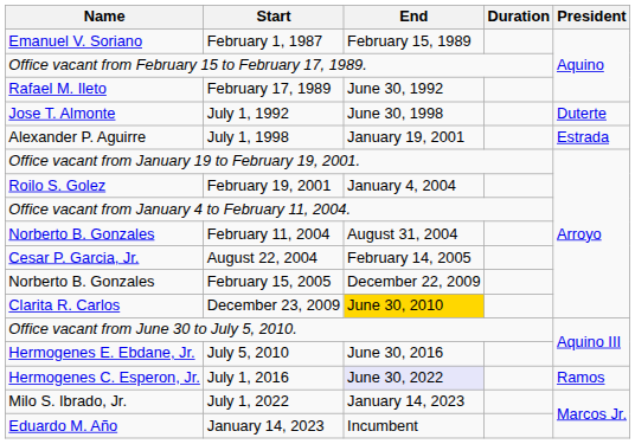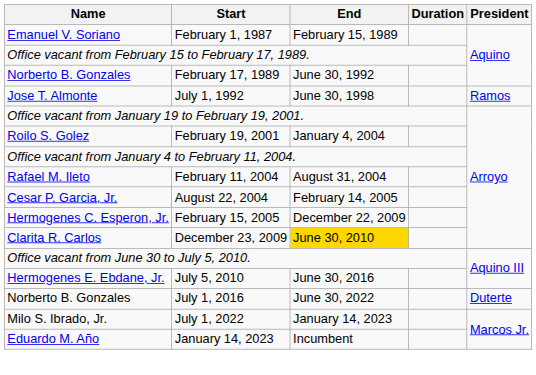 <table class="wikitable">
 <tr>
 <th>Name</th>
 <th>Start</th>
 <th>End</th>
 <th>Duration</th>
 <th>President</th>
 </tr>
 <tr>
 <td><a href='#'>Emanuel V. Soriano</a></td>
 <td>February 1, 1987</td>
 <td>February 15, 1989</td>
 <td></td>
 <td rowspan="3"><a href='#'>Aquino</a></td>
 </tr>
 <tr>
 <td colspan="4"><em>Office vacant from February 15 to February 17, 1989.</em></td>
 </tr>
 <tr>
-<td><a href='#'>Rafael M. Ileto</a></td>
+<td><a href='#'>Norberto B. Gonzales</a></td>
 <td>February 17, 1989</td>
 <td>June 30, 1992</td>
 <td></td>
 </tr>
 <tr>
 <td><a href='#'>Jose T. Almonte</a></td>
 <td>July 1, 1992</td>
 <td>June 30, 1998</td>
 <td></td>
-<td><a href='#'>Duterte</a></td>
-</tr>
-<tr>
-<td>Alexander P. Aguirre</td>
-<td>July 1, 1998</td>
-<td>January 19, 2001</td>
-<td></td>
-<td><a href='#'>Estrada</a></td>
+<td><a href='#'>Ramos</a></td>
 </tr>
 <tr>
 <td colspan="4"><em>Office vacant from January 19 to February 19, 2001.</em></td>
 <td rowspan="7"><a href='#'>Arroyo</a></td>
 </tr>
 <tr>
 <td><a href='#'>Roilo S. Golez</a></td>
 <td>February 19, 2001</td>
 <td>January 4, 2004</td>
 <td></td>
 </tr>
 <tr>
 <td colspan="4"><em>Office vacant from January 4 to February 11, 2004.</em></td>
 </tr>
 <tr>
-<td><a href='#'>Norberto B. Gonzales</a></td>
+<td><a href='#'>Rafael M. Ileto</a></td>
 <td>February 11, 2004</td>
 <td>August 31, 2004</td>
 <td></td>
 </tr>
 <tr>
 <td><a href='#'>Cesar P. Garcia, Jr.</a></td>
 <td>August 22, 2004</td>
 <td>February 14, 2005</td>
 <td></td>
 </tr>
 <tr>
-<td>Norberto B. Gonzales</td>
+<td><a href='#'>Hermogenes C. Esperon, Jr.</a></td>
 <td>February 15, 2005</td>
 <td>December 22, 2009</td>
 <td></td>
 </tr>
 <tr>
 <td><a href='#'>Clarita R. Carlos</a></td>
 <td>December 23, 2009</td>
 <td style="background: gold;">June 30, 2010</td>
 <td></td>
 </tr>
 <tr>
 <td colspan="4"><em>Office vacant from June 30 to July 5, 2010.</em></td>
 <td rowspan="2"><a href='#'>Aquino III</a></td>
 </tr>
 <tr>
 <td><a href='#'>Hermogenes E. Ebdane, Jr.</a></td>
 <td>July 5, 2010</td>
 <td>June 30, 2016</td>
 <td></td>
 </tr>
 <tr>
-<td><a href='#'>Hermogenes C. Esperon, Jr.</a></td>
+<td>Norberto B. Gonzales</td>
 <td>July 1, 2016</td>
-<td style="background: lavender;">June 30, 2022</td>
+<td>June 30, 2022</td>
 <td></td>
-<td><a href='#'>Ramos</a></td>
+<td><a href='#'>Duterte</a></td>
 </tr>
 <tr>
 <td>Milo S. Ibrado, Jr.</td>
 <td>July 1, 2022</td>
 <td>January 14, 2023</td>
 <td></td>
 <td rowspan="2"><a href='#'>Marcos Jr.</a></td>
 </tr>
 <tr>
 <td><a href='#'>Eduardo M. Año</a></td>
 <td>January 14, 2023</td>
 <td>Incumbent</td>
 <td></td>
 </tr>
 </table>
